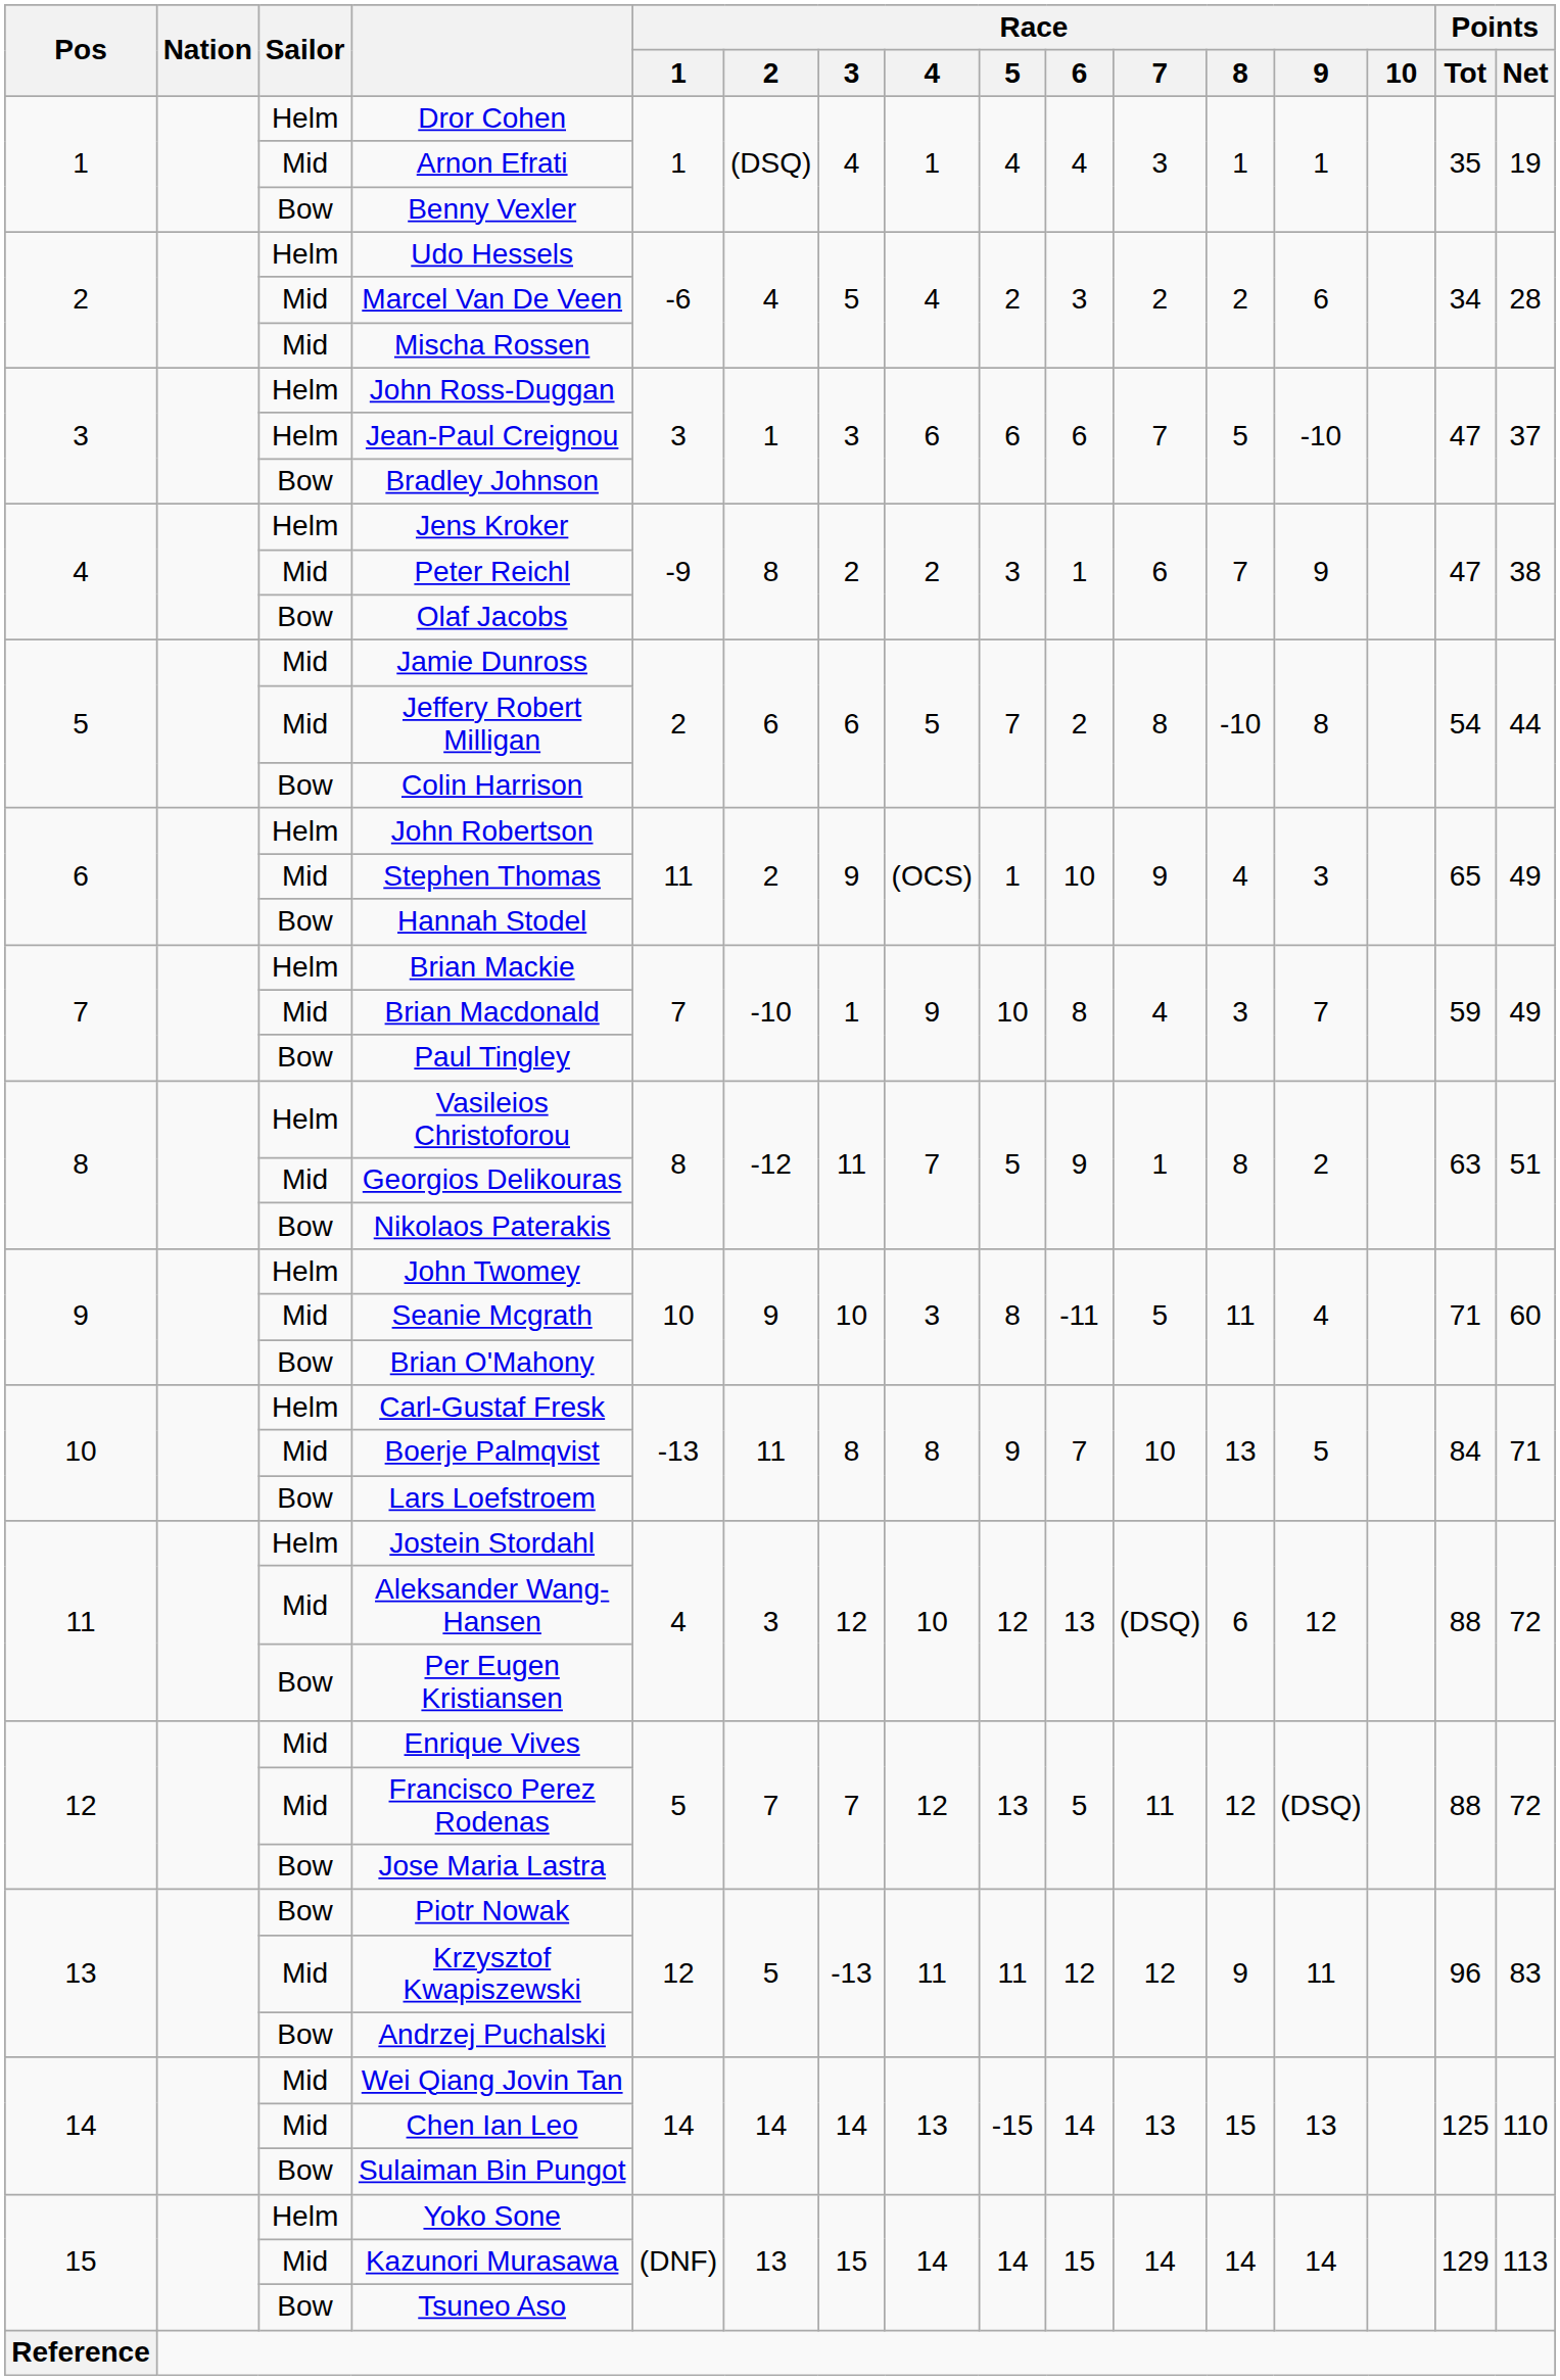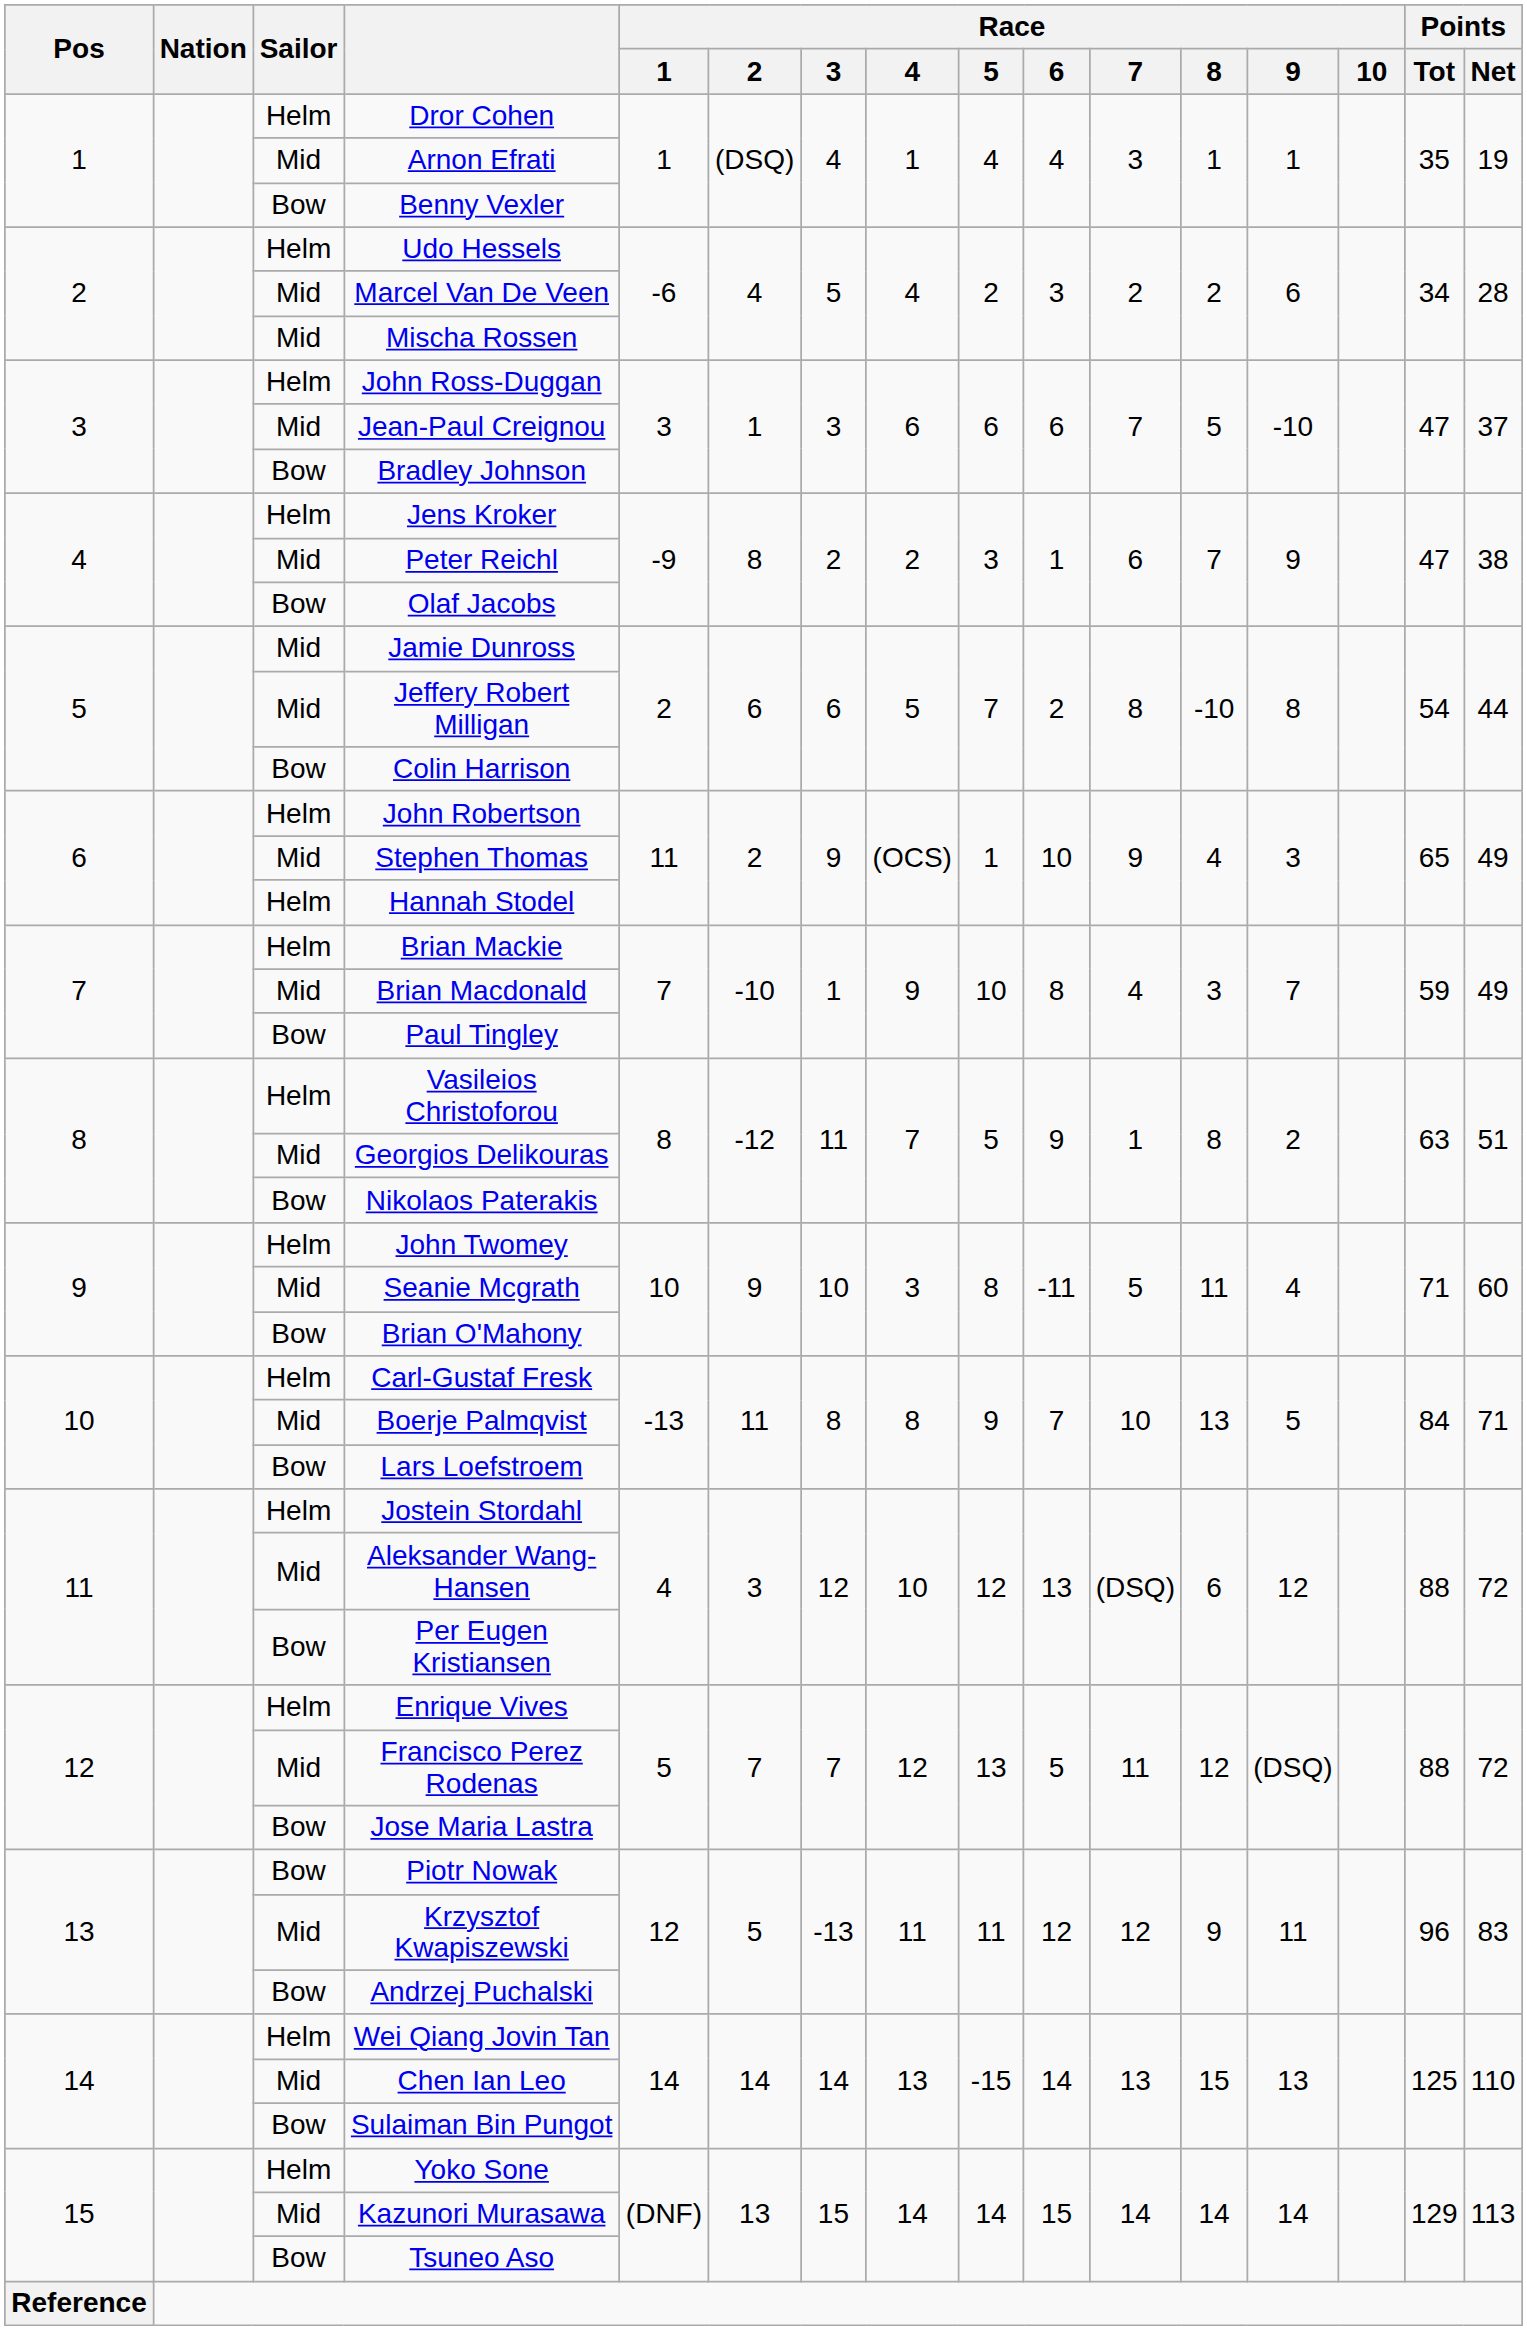 <table class="wikitable sortable" style="text-align:center">
 <tr>
 <th rowspan="2">Pos</th>
 <th rowspan="2">Nation</th>
 <th rowspan="2">Sailor</th>
 <th rowspan="2"></th>
 <th colspan="10">Race</th>
 <th colspan="2">Points</th>
 </tr>
 <tr>
 <th width=30>1</th>
 <th width=30>2</th>
 <th width=30>3</th>
 <th width=30>4</th>
 <th width=30>5</th>
 <th width=30>6</th>
 <th width=30>7</th>
 <th width=30>8</th>
 <th width=30>9</th>
 <th width=30>10</th>
 <th>Tot</th>
 <th>Net</th>
 </tr>
 <tr>
 <td rowspan=3>1</td>
 <td rowspan=3></td>
 <td>Helm</td>
 <td><a href='#'>Dror Cohen</a></td>
 <td rowspan=3>1</td>
 <td rowspan=3>(DSQ)</td>
 <td rowspan=3>4</td>
 <td rowspan=3>1</td>
 <td rowspan=3>4</td>
 <td rowspan=3>4</td>
 <td rowspan=3>3</td>
 <td rowspan=3>1</td>
 <td rowspan=3>1</td>
 <td rowspan=3></td>
 <td rowspan=3>35</td>
 <td rowspan=3>19</td>
 </tr>
 <tr>
 <td>Mid</td>
 <td><a href='#'>Arnon Efrati</a></td>
 </tr>
 <tr>
 <td>Bow</td>
 <td><a href='#'>Benny Vexler</a></td>
 </tr>
 <tr>
 <td rowspan=3>2</td>
 <td rowspan=3></td>
 <td>Helm</td>
 <td><a href='#'>Udo Hessels</a></td>
 <td rowspan=3>-6</td>
 <td rowspan=3>4</td>
 <td rowspan=3>5</td>
 <td rowspan=3>4</td>
 <td rowspan=3>2</td>
 <td rowspan=3>3</td>
 <td rowspan=3>2</td>
 <td rowspan=3>2</td>
 <td rowspan=3>6</td>
 <td rowspan=3></td>
 <td rowspan=3>34</td>
 <td rowspan=3>28</td>
 </tr>
 <tr>
 <td>Mid</td>
 <td><a href='#'>Marcel Van De Veen</a></td>
 </tr>
 <tr>
 <td>Mid</td>
 <td><a href='#'>Mischa Rossen</a></td>
 </tr>
 <tr>
 <td rowspan=3>3</td>
 <td rowspan=3></td>
 <td>Helm</td>
 <td><a href='#'>John Ross-Duggan</a></td>
 <td rowspan=3>3</td>
 <td rowspan=3>1</td>
 <td rowspan=3>3</td>
 <td rowspan=3>6</td>
 <td rowspan=3>6</td>
 <td rowspan=3>6</td>
 <td rowspan=3>7</td>
 <td rowspan=3>5</td>
 <td rowspan=3>-10</td>
 <td rowspan=3></td>
 <td rowspan=3>47</td>
 <td rowspan=3>37</td>
 </tr>
 <tr>
-<td>Helm</td>
+<td>Mid</td>
 <td><a href='#'>Jean-Paul Creignou</a></td>
 </tr>
 <tr>
 <td>Bow</td>
 <td><a href='#'>Bradley Johnson</a></td>
 </tr>
 <tr>
 <td rowspan=3>4</td>
 <td rowspan=3></td>
 <td>Helm</td>
 <td><a href='#'>Jens Kroker</a></td>
 <td rowspan=3>-9</td>
 <td rowspan=3>8</td>
 <td rowspan=3>2</td>
 <td rowspan=3>2</td>
 <td rowspan=3>3</td>
 <td rowspan=3>1</td>
 <td rowspan=3>6</td>
 <td rowspan=3>7</td>
 <td rowspan=3>9</td>
 <td rowspan=3></td>
 <td rowspan=3>47</td>
 <td rowspan=3>38</td>
 </tr>
 <tr>
 <td>Mid</td>
 <td><a href='#'>Peter Reichl</a></td>
 </tr>
 <tr>
 <td>Bow</td>
 <td><a href='#'>Olaf Jacobs</a></td>
 </tr>
 <tr>
 <td rowspan=3>5</td>
 <td rowspan=3></td>
 <td>Mid</td>
 <td><a href='#'>Jamie Dunross</a></td>
 <td rowspan=3>2</td>
 <td rowspan=3>6</td>
 <td rowspan=3>6</td>
 <td rowspan=3>5</td>
 <td rowspan=3>7</td>
 <td rowspan=3>2</td>
 <td rowspan=3>8</td>
 <td rowspan=3>-10</td>
 <td rowspan=3>8</td>
 <td rowspan=3></td>
 <td rowspan=3>54</td>
 <td rowspan=3>44</td>
 </tr>
 <tr>
 <td>Mid</td>
 <td><a href='#'>Jeffery Robert Milligan</a></td>
 </tr>
 <tr>
 <td>Bow</td>
 <td><a href='#'>Colin Harrison</a></td>
 </tr>
 <tr>
 <td rowspan=3>6</td>
 <td rowspan=3></td>
 <td>Helm</td>
 <td><a href='#'>John Robertson</a></td>
 <td rowspan=3>11</td>
 <td rowspan=3>2</td>
 <td rowspan=3>9</td>
 <td rowspan=3>(OCS)</td>
 <td rowspan=3>1</td>
 <td rowspan=3>10</td>
 <td rowspan=3>9</td>
 <td rowspan=3>4</td>
 <td rowspan=3>3</td>
 <td rowspan=3></td>
 <td rowspan=3>65</td>
 <td rowspan=3>49</td>
 </tr>
 <tr>
 <td>Mid</td>
 <td><a href='#'>Stephen Thomas</a></td>
 </tr>
 <tr>
-<td>Bow</td>
+<td>Helm</td>
 <td><a href='#'>Hannah Stodel</a></td>
 </tr>
 <tr>
 <td rowspan=3>7</td>
 <td rowspan=3></td>
 <td>Helm</td>
 <td><a href='#'>Brian Mackie</a></td>
 <td rowspan=3>7</td>
 <td rowspan=3>-10</td>
 <td rowspan=3>1</td>
 <td rowspan=3>9</td>
 <td rowspan=3>10</td>
 <td rowspan=3>8</td>
 <td rowspan=3>4</td>
 <td rowspan=3>3</td>
 <td rowspan=3>7</td>
 <td rowspan=3></td>
 <td rowspan=3>59</td>
 <td rowspan=3>49</td>
 </tr>
 <tr>
 <td>Mid</td>
 <td><a href='#'>Brian Macdonald</a></td>
 </tr>
 <tr>
 <td>Bow</td>
 <td><a href='#'>Paul Tingley</a></td>
 </tr>
 <tr>
 <td rowspan=3>8</td>
 <td rowspan=3></td>
 <td>Helm</td>
 <td><a href='#'>Vasileios Christoforou</a></td>
 <td rowspan=3>8</td>
 <td rowspan=3>-12</td>
 <td rowspan=3>11</td>
 <td rowspan=3>7</td>
 <td rowspan=3>5</td>
 <td rowspan=3>9</td>
 <td rowspan=3>1</td>
 <td rowspan=3>8</td>
 <td rowspan=3>2</td>
 <td rowspan=3></td>
 <td rowspan=3>63</td>
 <td rowspan=3>51</td>
 </tr>
 <tr>
 <td>Mid</td>
 <td><a href='#'>Georgios Delikouras</a></td>
 </tr>
 <tr>
 <td>Bow</td>
 <td><a href='#'>Nikolaos Paterakis</a></td>
 </tr>
 <tr>
 <td rowspan=3>9</td>
 <td rowspan=3></td>
 <td>Helm</td>
 <td><a href='#'>John Twomey</a></td>
 <td rowspan=3>10</td>
 <td rowspan=3>9</td>
 <td rowspan=3>10</td>
 <td rowspan=3>3</td>
 <td rowspan=3>8</td>
 <td rowspan=3>-11</td>
 <td rowspan=3>5</td>
 <td rowspan=3>11</td>
 <td rowspan=3>4</td>
 <td rowspan=3></td>
 <td rowspan=3>71</td>
 <td rowspan=3>60</td>
 </tr>
 <tr>
 <td>Mid</td>
 <td><a href='#'>Seanie Mcgrath</a></td>
 </tr>
 <tr>
 <td>Bow</td>
 <td><a href='#'>Brian O'Mahony</a></td>
 </tr>
 <tr>
 <td rowspan=3>10</td>
 <td rowspan=3></td>
 <td>Helm</td>
 <td><a href='#'>Carl-Gustaf Fresk</a></td>
 <td rowspan=3>-13</td>
 <td rowspan=3>11</td>
 <td rowspan=3>8</td>
 <td rowspan=3>8</td>
 <td rowspan=3>9</td>
 <td rowspan=3>7</td>
 <td rowspan=3>10</td>
 <td rowspan=3>13</td>
 <td rowspan=3>5</td>
 <td rowspan=3></td>
 <td rowspan=3>84</td>
 <td rowspan=3>71</td>
 </tr>
 <tr>
 <td>Mid</td>
 <td><a href='#'>Boerje Palmqvist</a></td>
 </tr>
 <tr>
 <td>Bow</td>
 <td><a href='#'>Lars Loefstroem</a></td>
 </tr>
 <tr>
 <td rowspan=3>11</td>
 <td rowspan=3></td>
 <td>Helm</td>
 <td><a href='#'>Jostein Stordahl</a></td>
 <td rowspan=3>4</td>
 <td rowspan=3>3</td>
 <td rowspan=3>12</td>
 <td rowspan=3>10</td>
 <td rowspan=3>12</td>
 <td rowspan=3>13</td>
 <td rowspan=3>(DSQ)</td>
 <td rowspan=3>6</td>
 <td rowspan=3>12</td>
 <td rowspan=3></td>
 <td rowspan=3>88</td>
 <td rowspan=3>72</td>
 </tr>
 <tr>
 <td>Mid</td>
 <td><a href='#'>Aleksander Wang-Hansen</a></td>
 </tr>
 <tr>
 <td>Bow</td>
 <td><a href='#'>Per Eugen Kristiansen</a></td>
 </tr>
 <tr>
 <td rowspan=3>12</td>
 <td rowspan=3></td>
-<td>Mid</td>
+<td>Helm</td>
 <td><a href='#'>Enrique Vives</a></td>
 <td rowspan=3>5</td>
 <td rowspan=3>7</td>
 <td rowspan=3>7</td>
 <td rowspan=3>12</td>
 <td rowspan=3>13</td>
 <td rowspan=3>5</td>
 <td rowspan=3>11</td>
 <td rowspan=3>12</td>
 <td rowspan=3>(DSQ)</td>
 <td rowspan=3></td>
 <td rowspan=3>88</td>
 <td rowspan=3>72</td>
 </tr>
 <tr>
 <td>Mid</td>
 <td><a href='#'>Francisco Perez Rodenas</a></td>
 </tr>
 <tr>
 <td>Bow</td>
 <td><a href='#'>Jose Maria Lastra</a></td>
 </tr>
 <tr>
 <td rowspan=3>13</td>
 <td rowspan=3></td>
 <td>Bow</td>
 <td><a href='#'>Piotr Nowak</a></td>
 <td rowspan=3>12</td>
 <td rowspan=3>5</td>
 <td rowspan=3>-13</td>
 <td rowspan=3>11</td>
 <td rowspan=3>11</td>
 <td rowspan=3>12</td>
 <td rowspan=3>12</td>
 <td rowspan=3>9</td>
 <td rowspan=3>11</td>
 <td rowspan=3></td>
 <td rowspan=3>96</td>
 <td rowspan=3>83</td>
 </tr>
 <tr>
 <td>Mid</td>
 <td><a href='#'>Krzysztof Kwapiszewski</a></td>
 </tr>
 <tr>
 <td>Bow</td>
 <td><a href='#'>Andrzej Puchalski</a></td>
 </tr>
 <tr>
 <td rowspan=3>14</td>
 <td rowspan=3></td>
-<td>Mid</td>
+<td>Helm</td>
 <td><a href='#'>Wei Qiang Jovin Tan</a></td>
 <td rowspan=3>14</td>
 <td rowspan=3>14</td>
 <td rowspan=3>14</td>
 <td rowspan=3>13</td>
 <td rowspan=3>-15</td>
 <td rowspan=3>14</td>
 <td rowspan=3>13</td>
 <td rowspan=3>15</td>
 <td rowspan=3>13</td>
 <td rowspan=3></td>
 <td rowspan=3>125</td>
 <td rowspan=3>110</td>
 </tr>
 <tr>
 <td>Mid</td>
 <td><a href='#'>Chen Ian Leo</a></td>
 </tr>
 <tr>
 <td>Bow</td>
 <td><a href='#'>Sulaiman Bin Pungot</a></td>
 </tr>
 <tr>
 <td rowspan=3>15</td>
 <td rowspan=3></td>
 <td>Helm</td>
 <td><a href='#'>Yoko Sone</a></td>
 <td rowspan=3>(DNF)</td>
 <td rowspan=3>13</td>
 <td rowspan=3>15</td>
 <td rowspan=3>14</td>
 <td rowspan=3>14</td>
 <td rowspan=3>15</td>
 <td rowspan=3>14</td>
 <td rowspan=3>14</td>
 <td rowspan=3>14</td>
 <td rowspan=3></td>
 <td rowspan=3>129</td>
 <td rowspan=3>113</td>
 </tr>
 <tr>
 <td>Mid</td>
 <td><a href='#'>Kazunori Murasawa</a></td>
 </tr>
 <tr>
 <td>Bow</td>
 <td><a href='#'>Tsuneo Aso</a></td>
 </tr>
 <tr>
 <th rowspan=15>Reference </th>
 </tr>
 <tr>
 </tr>
 </table>
